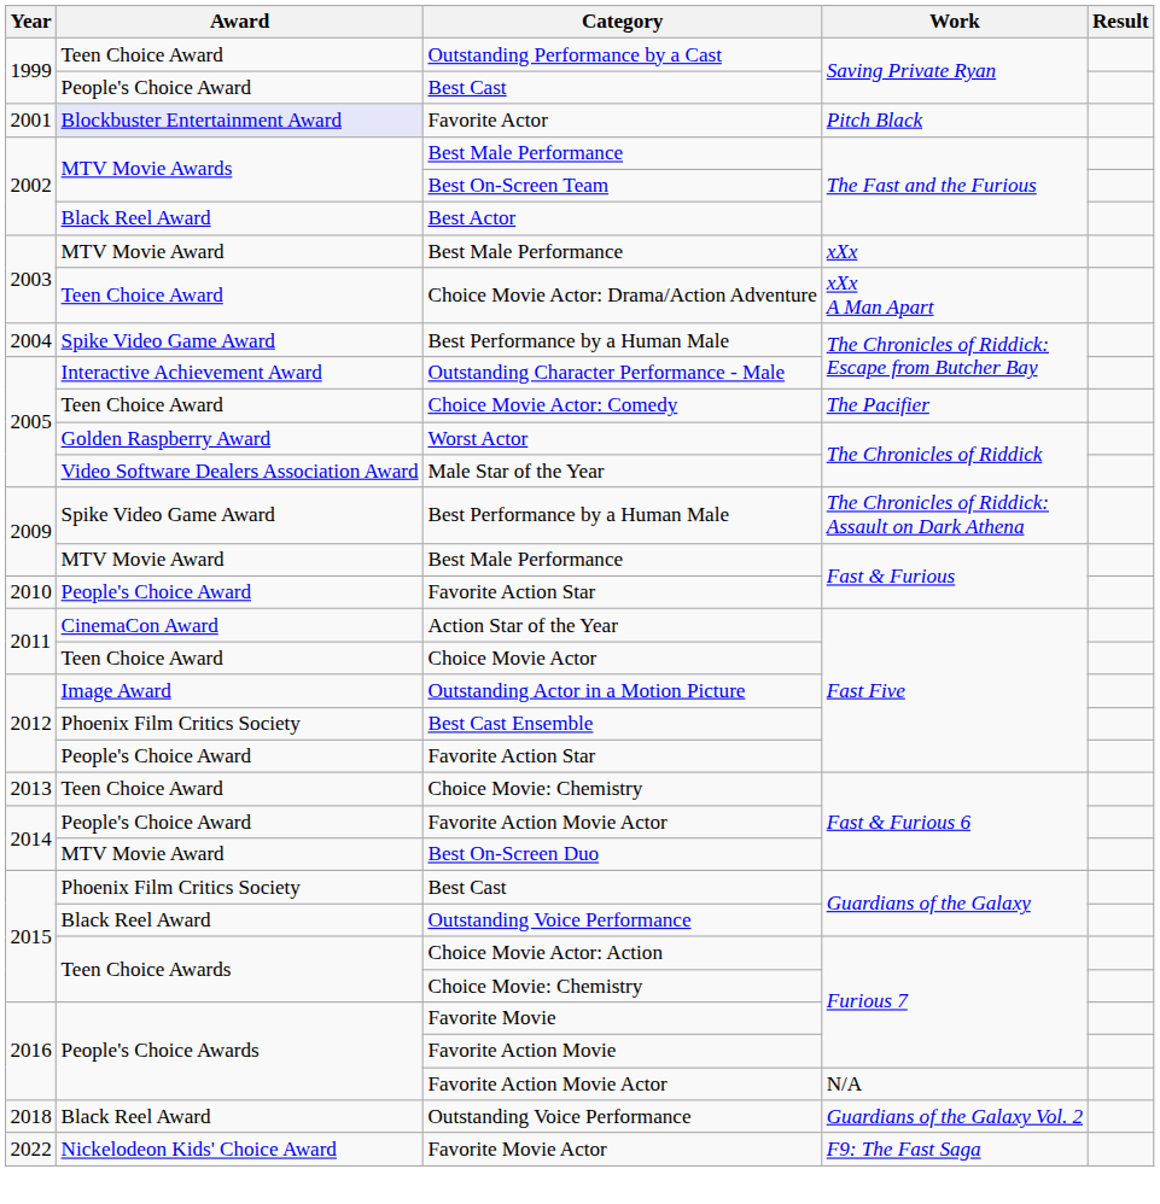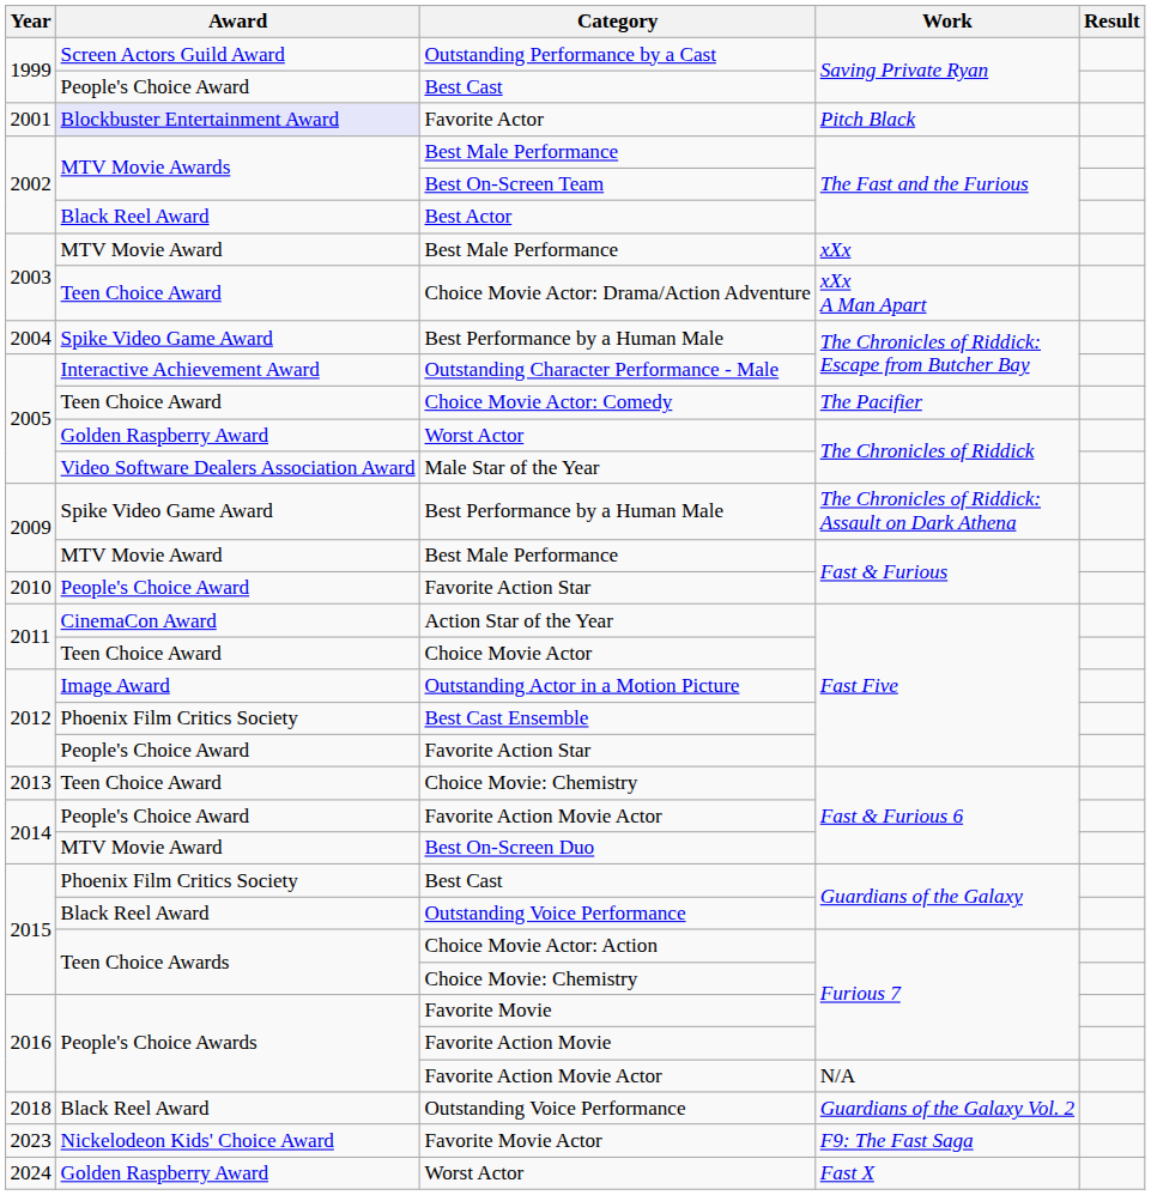 <table class="wikitable sortable">
 <tr>
 <th>Year</th>
 <th>Award</th>
 <th>Category</th>
 <th>Work</th>
 <th>Result</th>
 </tr>
 <tr>
 <td rowspan="2">1999</td>
-<td>Teen Choice Award</td>
+<td><a href='#'>Screen Actors Guild Award</a></td>
 <td><a href='#'>Outstanding Performance by a Cast</a><br></td>
 <td rowspan="2"><em><a href='#'>Saving Private Ryan</a></em></td>
 <td></td>
 </tr>
 <tr>
 <td>People's Choice Award</td>
 <td><a href='#'>Best Cast</a></td>
 <td></td>
 </tr>
 <tr>
 <td>2001</td>
 <td style="background: lavender;"><a href='#'>Blockbuster Entertainment Award</a></td>
 <td>Favorite Actor</td>
 <td><em><a href='#'>Pitch Black</a></em></td>
 <td></td>
 </tr>
 <tr>
 <td rowspan="3">2002</td>
 <td rowspan="2"><a href='#'>MTV Movie Awards</a></td>
 <td><a href='#'>Best Male Performance</a></td>
 <td rowspan="3"><em><a href='#'>The Fast and the Furious</a></em></td>
 <td></td>
 </tr>
 <tr>
 <td><a href='#'>Best On-Screen Team</a></td>
 <td></td>
 </tr>
 <tr>
 <td><a href='#'>Black Reel Award</a></td>
 <td><a href='#'>Best Actor</a></td>
 <td></td>
 </tr>
 <tr>
 <td rowspan="2">2003</td>
 <td>MTV Movie Award</td>
 <td>Best Male Performance</td>
 <td><em><a href='#'>xXx</a></em></td>
 <td></td>
 </tr>
 <tr>
 <td><a href='#'>Teen Choice Award</a></td>
 <td>Choice Movie Actor: Drama/Action Adventure</td>
 <td><em><a href='#'>xXx</a></em><br><em><a href='#'>A Man Apart</a></em></td>
 <td></td>
 </tr>
 <tr>
 <td>2004</td>
 <td><a href='#'>Spike Video Game Award</a></td>
 <td>Best Performance by a Human Male</td>
 <td rowspan="2"><em><a href='#'>The Chronicles of Riddick:</a></em><br><em><a href='#'>Escape from Butcher Bay</a></em></td>
 <td></td>
 </tr>
 <tr>
 <td rowspan="4">2005</td>
 <td><a href='#'>Interactive Achievement Award</a></td>
 <td><a href='#'>Outstanding Character Performance - Male</a></td>
 <td></td>
 </tr>
 <tr>
 <td>Teen Choice Award</td>
 <td><a href='#'>Choice Movie Actor: Comedy</a></td>
 <td><em><a href='#'>The Pacifier</a></em></td>
 <td></td>
 </tr>
 <tr>
 <td><a href='#'>Golden Raspberry Award</a></td>
 <td><a href='#'>Worst Actor</a></td>
 <td rowspan="2"><em><a href='#'>The Chronicles of Riddick</a></em></td>
 <td></td>
 </tr>
 <tr>
 <td><a href='#'>Video Software Dealers Association Award</a></td>
 <td>Male Star of the Year</td>
 <td></td>
 </tr>
 <tr>
 <td rowspan="2">2009</td>
 <td>Spike Video Game Award</td>
 <td>Best Performance by a Human Male</td>
 <td><em><a href='#'>The Chronicles of Riddick:</a></em><br><em><a href='#'>Assault on Dark Athena</a></em></td>
 <td></td>
 </tr>
 <tr>
 <td>MTV Movie Award</td>
 <td>Best Male Performance</td>
 <td rowspan="2"><em><a href='#'>Fast & Furious</a></em></td>
 <td></td>
 </tr>
 <tr>
 <td>2010</td>
 <td><a href='#'>People's Choice Award</a></td>
 <td>Favorite Action Star</td>
 <td></td>
 </tr>
 <tr>
 <td rowspan="2">2011</td>
 <td><a href='#'>CinemaCon Award</a></td>
 <td>Action Star of the Year</td>
 <td rowspan="5"><em><a href='#'>Fast Five</a></em></td>
 <td></td>
 </tr>
 <tr>
 <td>Teen Choice Award</td>
 <td>Choice Movie Actor</td>
 <td></td>
 </tr>
 <tr>
 <td rowspan="3">2012</td>
 <td><a href='#'>Image Award</a></td>
 <td><a href='#'>Outstanding Actor in a Motion Picture</a></td>
 <td></td>
 </tr>
 <tr>
 <td>Phoenix Film Critics Society</td>
 <td><a href='#'>Best Cast Ensemble</a></td>
 <td></td>
 </tr>
 <tr>
 <td>People's Choice Award</td>
 <td>Favorite Action Star</td>
 <td></td>
 </tr>
 <tr>
 <td>2013</td>
 <td>Teen Choice Award</td>
 <td>Choice Movie: Chemistry</td>
 <td rowspan="3"><em><a href='#'>Fast & Furious 6</a></em></td>
 <td></td>
 </tr>
 <tr>
 <td rowspan="2">2014</td>
 <td>People's Choice Award</td>
 <td>Favorite Action Movie Actor</td>
 <td></td>
 </tr>
 <tr>
 <td>MTV Movie Award</td>
 <td><a href='#'>Best On-Screen Duo</a></td>
 <td></td>
 </tr>
 <tr>
 <td rowspan="4">2015</td>
 <td>Phoenix Film Critics Society</td>
 <td>Best Cast</td>
 <td rowspan="2"><em><a href='#'>Guardians of the Galaxy</a></em></td>
 <td></td>
 </tr>
 <tr>
 <td>Black Reel Award</td>
 <td><a href='#'>Outstanding Voice Performance</a></td>
 <td></td>
 </tr>
 <tr>
 <td rowspan="2">Teen Choice Awards</td>
 <td>Choice Movie Actor: Action</td>
 <td rowspan="4"><em><a href='#'>Furious 7</a></em></td>
 <td></td>
 </tr>
 <tr>
 <td>Choice Movie: Chemistry</td>
 <td></td>
 </tr>
 <tr>
 <td rowspan="3">2016</td>
 <td rowspan="3">People's Choice Awards</td>
 <td>Favorite Movie</td>
 <td></td>
 </tr>
 <tr>
 <td>Favorite Action Movie</td>
 <td></td>
 </tr>
 <tr>
 <td>Favorite Action Movie Actor</td>
 <td>N/A</td>
 <td></td>
 </tr>
 <tr>
 <td>2018</td>
 <td>Black Reel Award</td>
 <td>Outstanding Voice Performance</td>
 <td><em><a href='#'>Guardians of the Galaxy Vol. 2</a></em></td>
 <td></td>
 </tr>
 <tr>
-<td>2022</td>
+<td>2023</td>
 <td><a href='#'>Nickelodeon Kids' Choice Award</a></td>
 <td>Favorite Movie Actor</td>
 <td><em><a href='#'>F9: The Fast Saga</a></em></td>
 <td></td>
 </tr>
+<tr>
+<td>2024</td>
+<td><a href='#'>Golden Raspberry Award</a></td>
+<td>Worst Actor</td>
+<td><em><a href='#'>Fast X</a></em></td>
+<td></td>
+</tr>
 </table>
